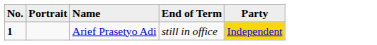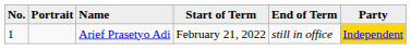 <table class="wikitable">
 <tr bgcolor="#eeeeee">
 <td align="center"><strong>No.</strong></td>
 <td align="center"><strong>Portrait</strong></td>
 <td><strong>Name</strong></td>
+<td align="center"><strong>Start of Term</strong></td>
 <td align="center"><strong>End of Term</strong></td>
 <td align="center"><strong>Party</strong></td>
 </tr>
 <tr>
-<td><strong>1</strong></td>
+<td>1</td>
 <td></td>
 <td><a href='#'>Arief Prasetyo Adi</a></td>
+<td>February 21, 2022</td>
 <td><em>still in office</em></td>
 <td style="background: gold;"><a href='#'>Independent</a></td>
 </tr>
 </table>
